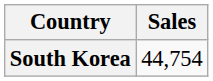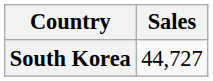 <table class="wikitable plainrowheaders">
 <tr>
 <th>Country</th>
 <th>Sales</th>
 </tr>
 <tr>
 <th scope="row">South Korea </th>
-<td>44,754</td>
+<td>44,727</td>
 </tr>
 </table>
